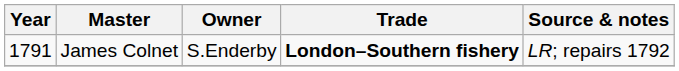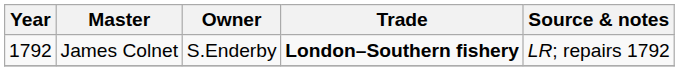 <table class=" wikitable">
 <tr>
 <th>Year</th>
 <th>Master</th>
 <th>Owner</th>
 <th>Trade</th>
 <th>Source & notes</th>
 </tr>
 <tr>
-<td>1791</td>
+<td>1792</td>
 <td>James Colnet</td>
 <td>S.Enderby</td>
 <td><strong>London–Southern fishery</strong></td>
 <td><em>LR</em>; repairs 1792</td>
 </tr>
 <tr>
 </tr>
 </table>
